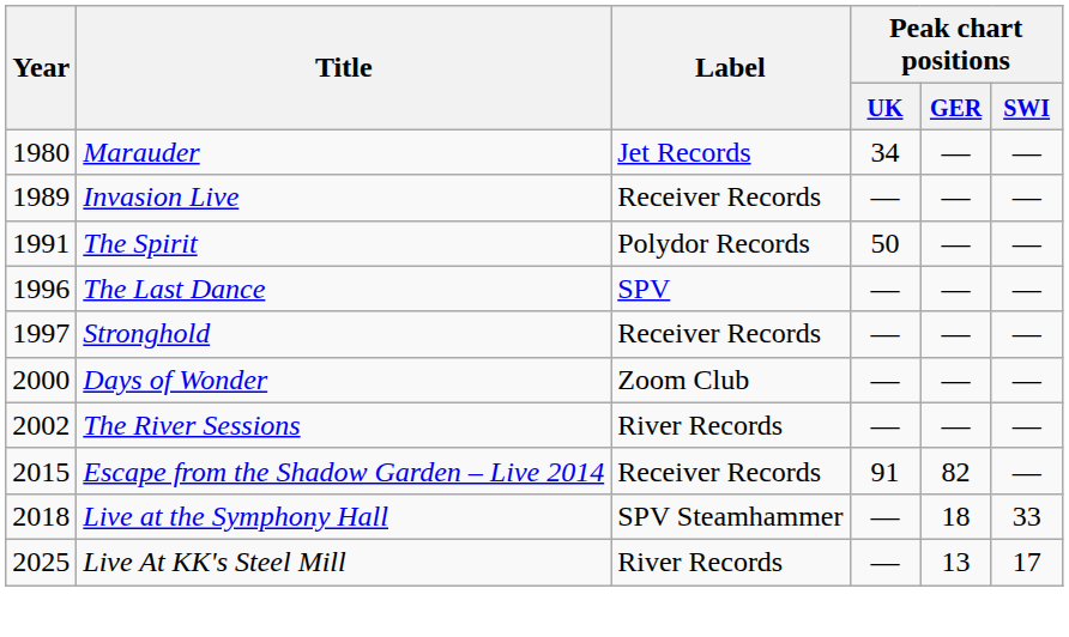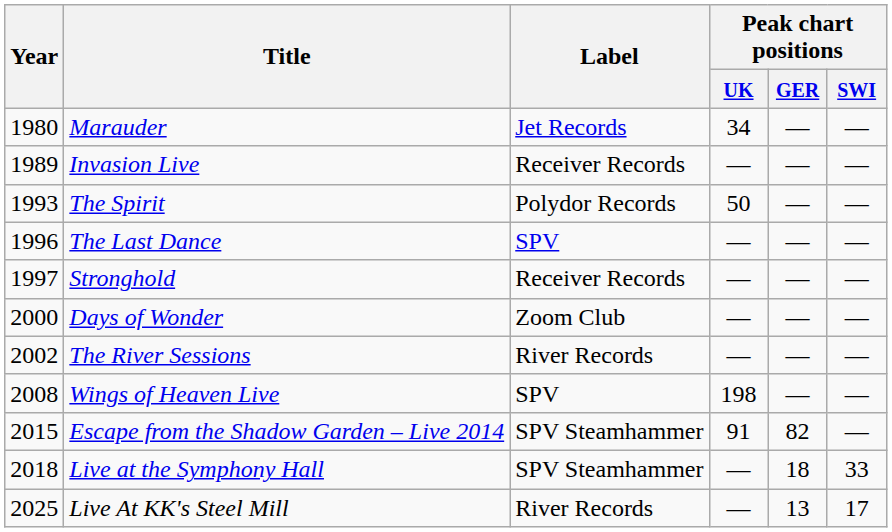 <table class="wikitable">
 <tr>
 <th rowspan="2">Year</th>
 <th rowspan="2">Title</th>
 <th rowspan="2">Label</th>
 <th colspan="3">Peak chart positions</th>
 </tr>
 <tr>
 <th style="width:2em"><small><a href='#'>UK</a></small><br></th>
 <th style="width:2em"><small><a href='#'>GER</a></small><br></th>
 <th style="width:2em"><small><a href='#'>SWI</a></small><br></th>
 </tr>
 <tr>
 <td>1980</td>
 <td><em><a href='#'>Marauder</a></em></td>
 <td><a href='#'>Jet Records</a></td>
 <td style="text-align:center;">34</td>
 <td style="text-align:center;">—</td>
 <td style="text-align:center;">—</td>
 </tr>
 <tr>
 <td>1989</td>
 <td><em><a href='#'>Invasion Live</a></em></td>
 <td>Receiver Records</td>
 <td style="text-align:center;">—</td>
 <td style="text-align:center;">—</td>
 <td style="text-align:center;">—</td>
 </tr>
 <tr>
-<td>1991</td>
+<td>1993</td>
 <td><em><a href='#'>The Spirit</a></em></td>
 <td>Polydor Records</td>
 <td style="text-align:center;">50</td>
 <td style="text-align:center;">—</td>
 <td style="text-align:center;">—</td>
 </tr>
 <tr>
 <td>1996</td>
 <td><em><a href='#'>The Last Dance</a></em></td>
 <td><a href='#'>SPV</a></td>
 <td style="text-align:center;">—</td>
 <td style="text-align:center;">—</td>
 <td style="text-align:center;">—</td>
 </tr>
 <tr>
 <td>1997</td>
 <td><em><a href='#'>Stronghold</a></em></td>
 <td>Receiver Records</td>
 <td style="text-align:center;">—</td>
 <td style="text-align:center;">—</td>
 <td style="text-align:center;">—</td>
 </tr>
 <tr>
 <td>2000</td>
 <td><em><a href='#'>Days of Wonder</a></em></td>
 <td>Zoom Club</td>
 <td style="text-align:center;">—</td>
 <td style="text-align:center;">—</td>
 <td style="text-align:center;">—</td>
 </tr>
 <tr>
 <td>2002</td>
 <td><em><a href='#'>The River Sessions</a></em></td>
 <td>River Records</td>
 <td style="text-align:center;">—</td>
 <td style="text-align:center;">—</td>
 <td style="text-align:center;">—</td>
 </tr>
 <tr>
+<td>2008</td>
+<td><em><a href='#'>Wings of Heaven Live</a></em></td>
+<td>SPV</td>
+<td style="text-align:center;">198</td>
+<td style="text-align:center;">—</td>
+<td style="text-align:center;">—</td>
+</tr>
+<tr>
 <td>2015</td>
 <td><em><a href='#'>Escape from the Shadow Garden – Live 2014</a></em></td>
-<td>Receiver Records</td>
+<td>SPV Steamhammer</td>
 <td style="text-align:center;">91</td>
 <td style="text-align:center;">82</td>
 <td style="text-align:center;">—</td>
 </tr>
 <tr>
 <td>2018</td>
 <td><em><a href='#'>Live at the Symphony Hall</a></em></td>
 <td>SPV Steamhammer</td>
 <td style="text-align:center;">—</td>
 <td style="text-align:center;">18</td>
 <td style="text-align:center;">33</td>
 </tr>
 <tr>
 <td>2025</td>
 <td><em>Live At KK's Steel Mill</em></td>
 <td>River Records</td>
 <td style="text-align:center;">—</td>
 <td style="text-align:center;">13</td>
 <td style="text-align:center;">17</td>
 </tr>
 </table>
